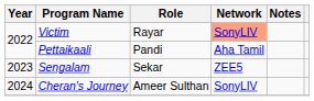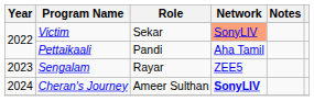 <table class="wikitable sortable">
 <tr>
 <th>Year</th>
 <th>Program Name</th>
 <th>Role</th>
 <th>Network</th>
 <th>Notes</th>
 <th scope="col" class="unsortable"></th>
 </tr>
 <tr>
 <td rowspan=2>2022</td>
 <td><em><a href='#'>Victim</a></em></td>
-<td>Rayar</td>
+<td>Sekar</td>
 <td style="background: lightsalmon;"><a href='#'>SonyLIV</a></td>
 <td></td>
 <td></td>
 </tr>
 <tr>
 <td><em><a href='#'>Pettaikaali</a></em></td>
 <td>Pandi</td>
 <td><a href='#'>Aha Tamil</a></td>
 <td></td>
 <td></td>
 </tr>
 <tr>
 <td>2023</td>
 <td><em><a href='#'>Sengalam</a></em></td>
-<td>Sekar</td>
+<td>Rayar</td>
 <td><a href='#'>ZEE5</a></td>
 <td></td>
 <td></td>
 </tr>
 <tr>
 <td>2024</td>
 <td><em><a href='#'>Cheran's Journey</a></em></td>
 <td>Ameer Sulthan</td>
-<td><a href='#'>SonyLIV</a></td>
+<td><strong><a href='#'>SonyLIV</a></strong></td>
 <td></td>
 <td></td>
 </tr>
 <tr>
 </tr>
 </table>
